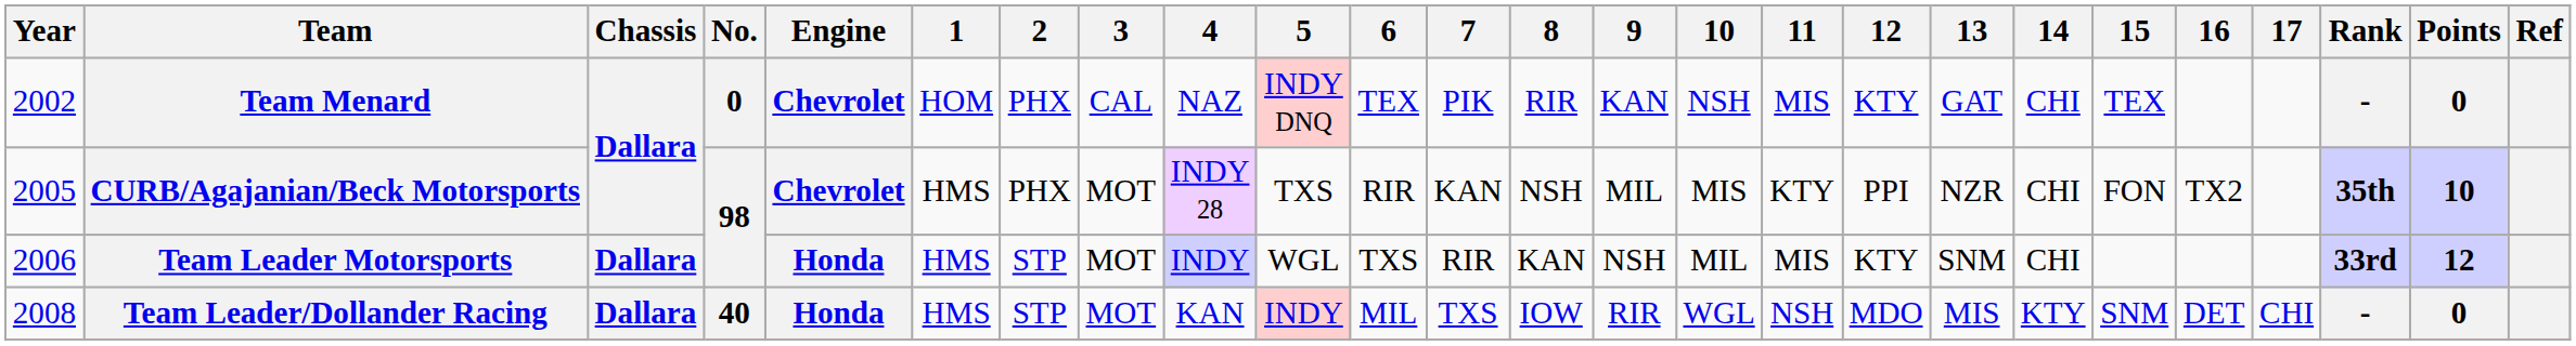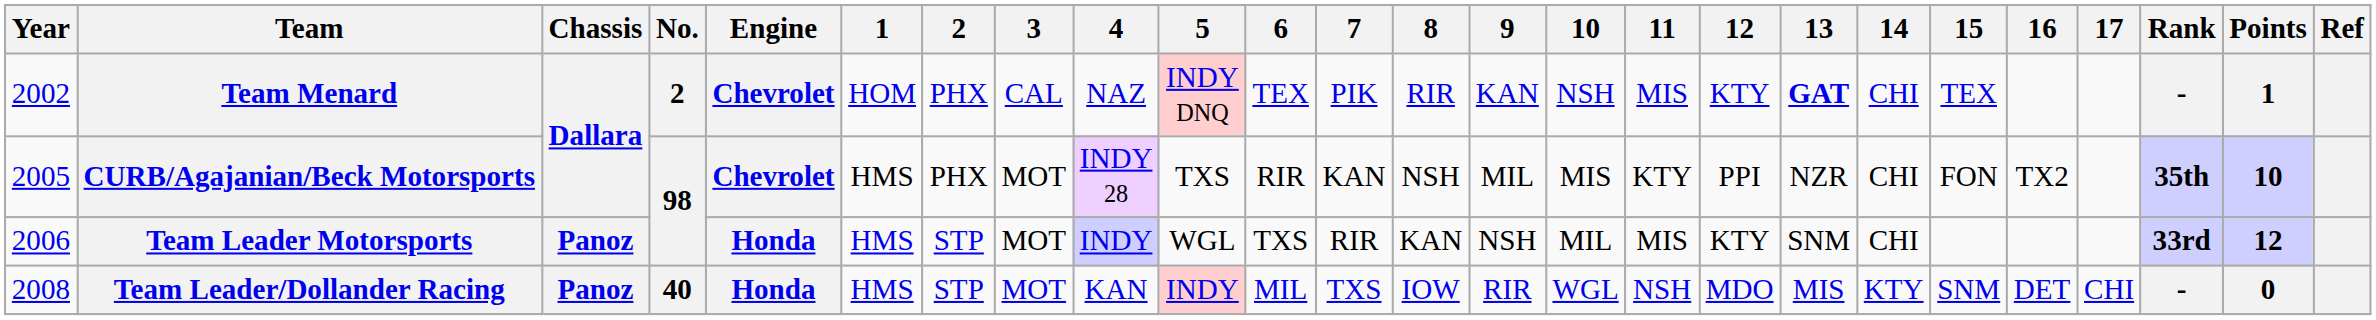 <table class="wikitable" style="text-align:center; font-size:90%">
 <tr>
 <th>Year</th>
 <th>Team</th>
 <th>Chassis</th>
 <th>No.</th>
 <th>Engine</th>
 <th>1</th>
 <th>2</th>
 <th>3</th>
 <th>4</th>
 <th>5</th>
 <th>6</th>
 <th>7</th>
 <th>8</th>
 <th>9</th>
 <th>10</th>
 <th>11</th>
 <th>12</th>
 <th>13</th>
 <th>14</th>
 <th>15</th>
 <th>16</th>
 <th>17</th>
 <th>Rank</th>
 <th>Points</th>
 <th>Ref</th>
 </tr>
 <tr>
 <td rowspan=1><a href='#'>2002</a></td>
 <th><a href='#'>Team Menard</a></th>
 <th rowspan=2><a href='#'>Dallara</a></th>
-<th>0</th>
+<th>2</th>
 <th rowspan=1><a href='#'>Chevrolet</a></th>
 <td><a href='#'>HOM</a><br></td>
 <td><a href='#'>PHX</a><br></td>
 <td><a href='#'>CAL</a><br></td>
 <td><a href='#'>NAZ</a></td>
 <td style="background:#FFCFCF;"><a href='#'>INDY</a><br><small>DNQ</small></td>
 <td><a href='#'>TEX</a><br></td>
 <td><a href='#'>PIK</a><br></td>
 <td><a href='#'>RIR</a><br></td>
 <td><a href='#'>KAN</a><br></td>
 <td><a href='#'>NSH</a><br></td>
 <td><a href='#'>MIS</a></td>
 <td><a href='#'>KTY</a><br></td>
-<td><a href='#'>GAT</a><br></td>
+<td><strong><a href='#'>GAT</a><br></strong></td>
 <td><a href='#'>CHI</a><br></td>
 <td><a href='#'>TEX</a><br></td>
 <td></td>
 <td></td>
 <th rowspan=1>-</th>
-<th rowspan=1>0</th>
+<th rowspan=1>1</th>
 <th rowspan=1></th>
 </tr>
 <tr>
 <td><a href='#'>2005</a></td>
 <th><a href='#'>CURB/Agajanian/Beck Motorsports</a></th>
 <th rowspan=2>98</th>
 <th><a href='#'>Chevrolet</a></th>
 <td>HMS</td>
 <td>PHX</td>
 <td>MOT</td>
 <td style="background:#EFCFFF;"><a href='#'>INDY</a><br><small>28</small></td>
 <td>TXS<br><small> </small></td>
 <td>RIR<br><small> </small></td>
 <td>KAN<br><small> </small></td>
 <td>NSH<br><small> </small></td>
 <td>MIL<br><small> </small></td>
 <td>MIS<br><small> </small></td>
 <td>KTY<br><small> </small></td>
 <td>PPI<br><small> </small></td>
 <td>NZR<br><small> </small></td>
 <td>CHI<br><small> </small></td>
 <td>FON<br><small> </small></td>
 <td>TX2<br><small> </small></td>
 <td></td>
 <th style="background:#CFCFFF;">35th</th>
 <th style="background:#CFCFFF;">10</th>
 <th></th>
 </tr>
 <tr>
 <td><a href='#'>2006</a></td>
 <th><a href='#'>Team Leader Motorsports</a></th>
-<th><a href='#'>Dallara</a></th>
+<th><a href='#'>Panoz</a></th>
 <th><a href='#'>Honda</a></th>
 <td><a href='#'>HMS</a></td>
 <td><a href='#'>STP</a></td>
 <td>MOT</td>
 <td style="background:#CFCFFF;"><a href='#'>INDY</a><br></td>
 <td>WGL</td>
 <td>TXS</td>
 <td>RIR</td>
 <td>KAN</td>
 <td>NSH</td>
 <td>MIL</td>
 <td>MIS</td>
 <td>KTY</td>
 <td>SNM</td>
 <td>CHI</td>
 <td></td>
 <td></td>
 <td></td>
 <th style="background:#CFCFFF;"><strong>33rd</strong></th>
 <th style="background:#CFCFFF;"><strong>12</strong></th>
 <th></th>
 </tr>
 <tr>
 <td><a href='#'>2008</a></td>
 <th><a href='#'>Team Leader/Dollander Racing</a></th>
-<th><a href='#'>Dallara</a></th>
+<th><a href='#'>Panoz</a></th>
 <th>40</th>
 <th><a href='#'>Honda</a></th>
 <td><a href='#'>HMS</a></td>
 <td><a href='#'>STP</a></td>
 <td><a href='#'>MOT</a></td>
 <td><a href='#'>KAN</a></td>
 <td style="background:#FFCFCF;"><a href='#'>INDY</a><br></td>
 <td><a href='#'>MIL</a></td>
 <td><a href='#'>TXS</a></td>
 <td><a href='#'>IOW</a></td>
 <td><a href='#'>RIR</a></td>
 <td><a href='#'>WGL</a></td>
 <td><a href='#'>NSH</a></td>
 <td><a href='#'>MDO</a></td>
 <td><a href='#'>MIS</a></td>
 <td><a href='#'>KTY</a></td>
 <td><a href='#'>SNM</a></td>
 <td><a href='#'>DET</a></td>
 <td><a href='#'>CHI</a></td>
 <th>-</th>
 <th>0</th>
 <th></th>
 </tr>
 </table>
